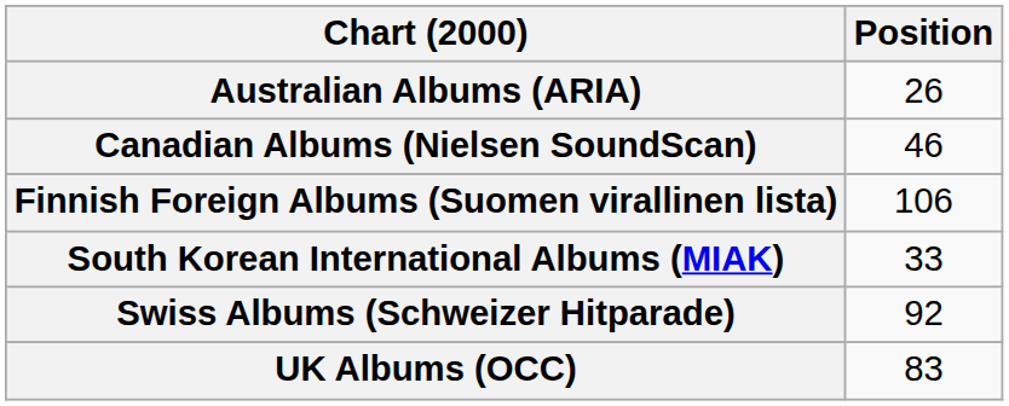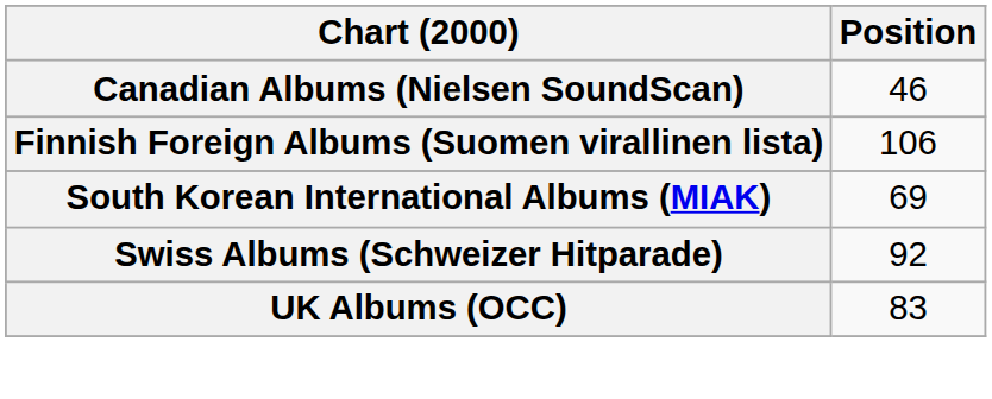 <table class="wikitable sortable plainrowheaders" style="text-align:center">
 <tr>
 <th scope="col">Chart (2000)</th>
 <th scope="col">Position</th>
-</tr>
-<tr>
-<th scope="row">Australian Albums (ARIA)</th>
-<td>26</td>
 </tr>
 <tr>
 <th scope="row">Canadian Albums (Nielsen SoundScan)</th>
 <td>46</td>
 </tr>
 <tr>
 <th scope="row">Finnish Foreign Albums (Suomen virallinen lista)</th>
 <td>106</td>
 </tr>
 <tr>
 <th scope="row">South Korean International Albums (<a href='#'>MIAK</a>)</th>
-<td>33</td>
+<td>69</td>
 </tr>
 <tr>
 <th scope="row">Swiss Albums (Schweizer Hitparade)</th>
 <td>92</td>
 </tr>
 <tr>
 <th scope="row">UK Albums (OCC)</th>
 <td>83</td>
 </tr>
 </table>
